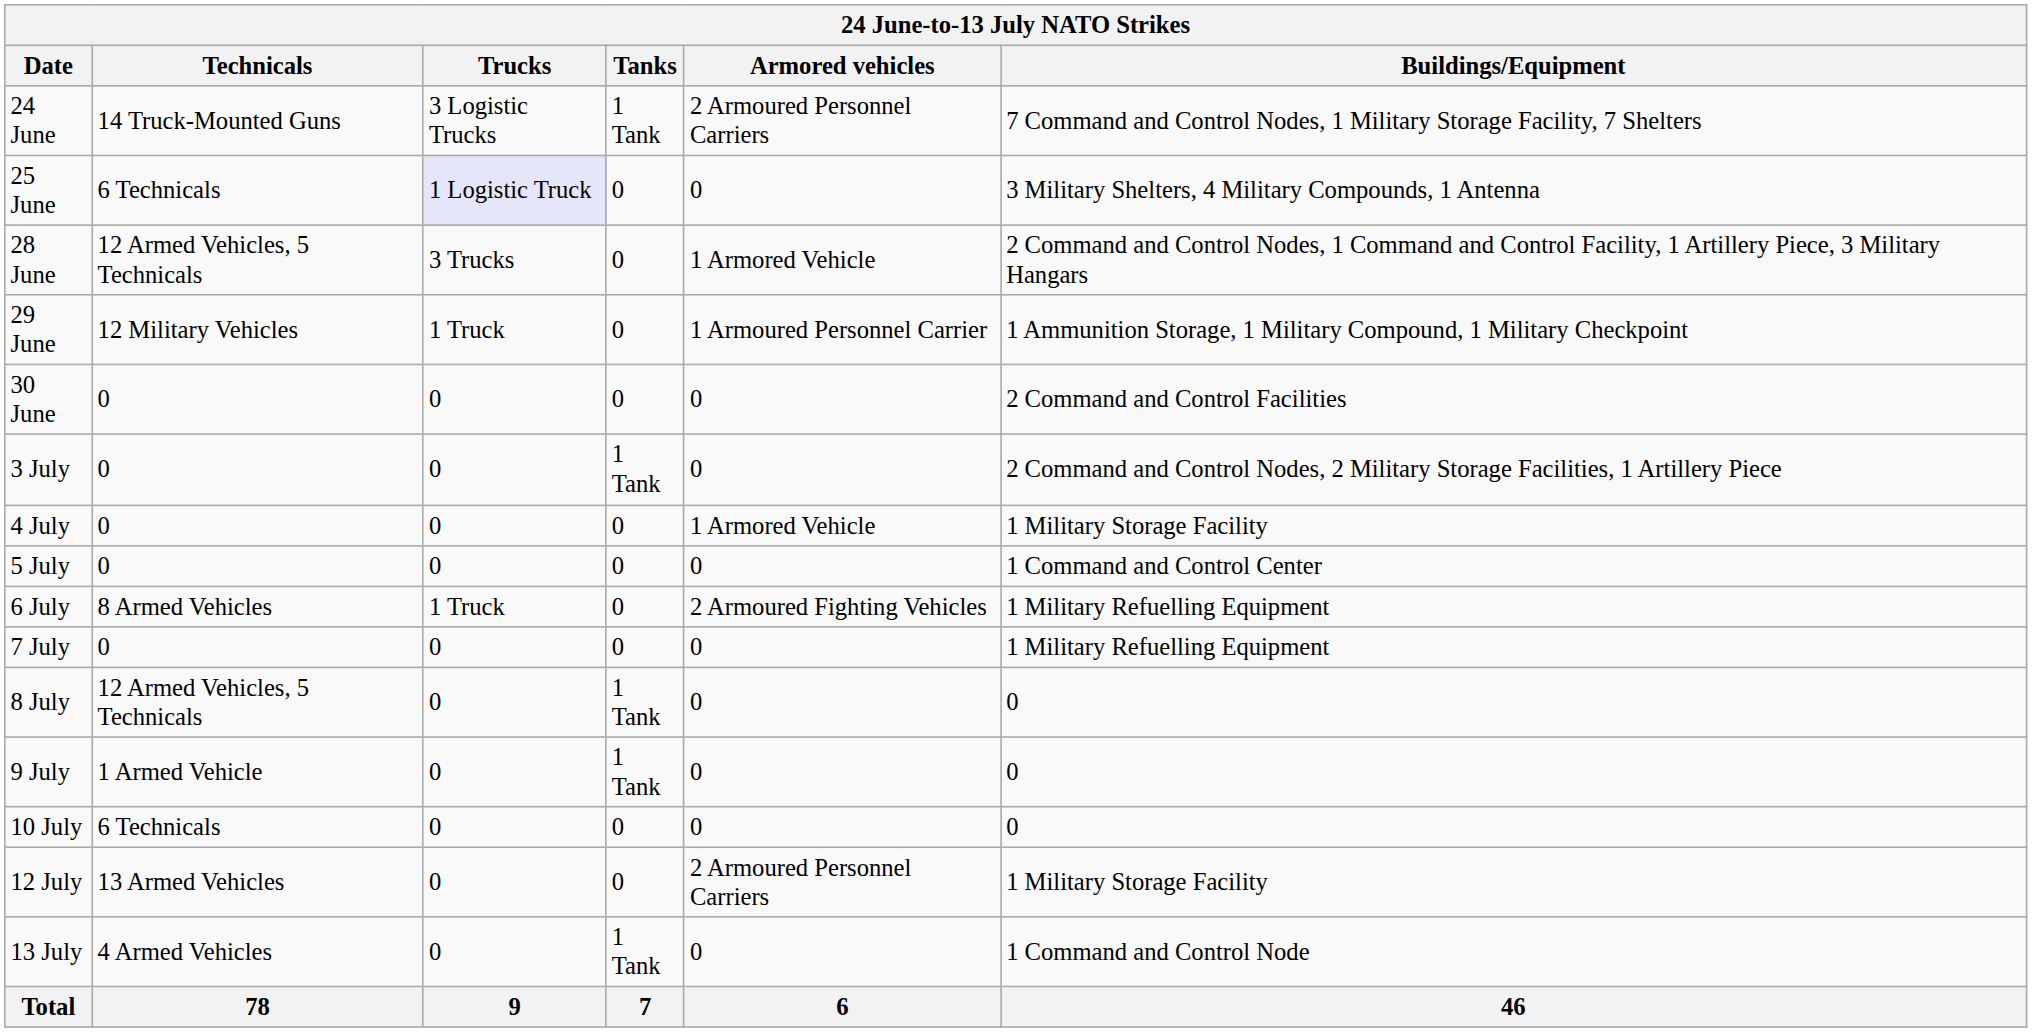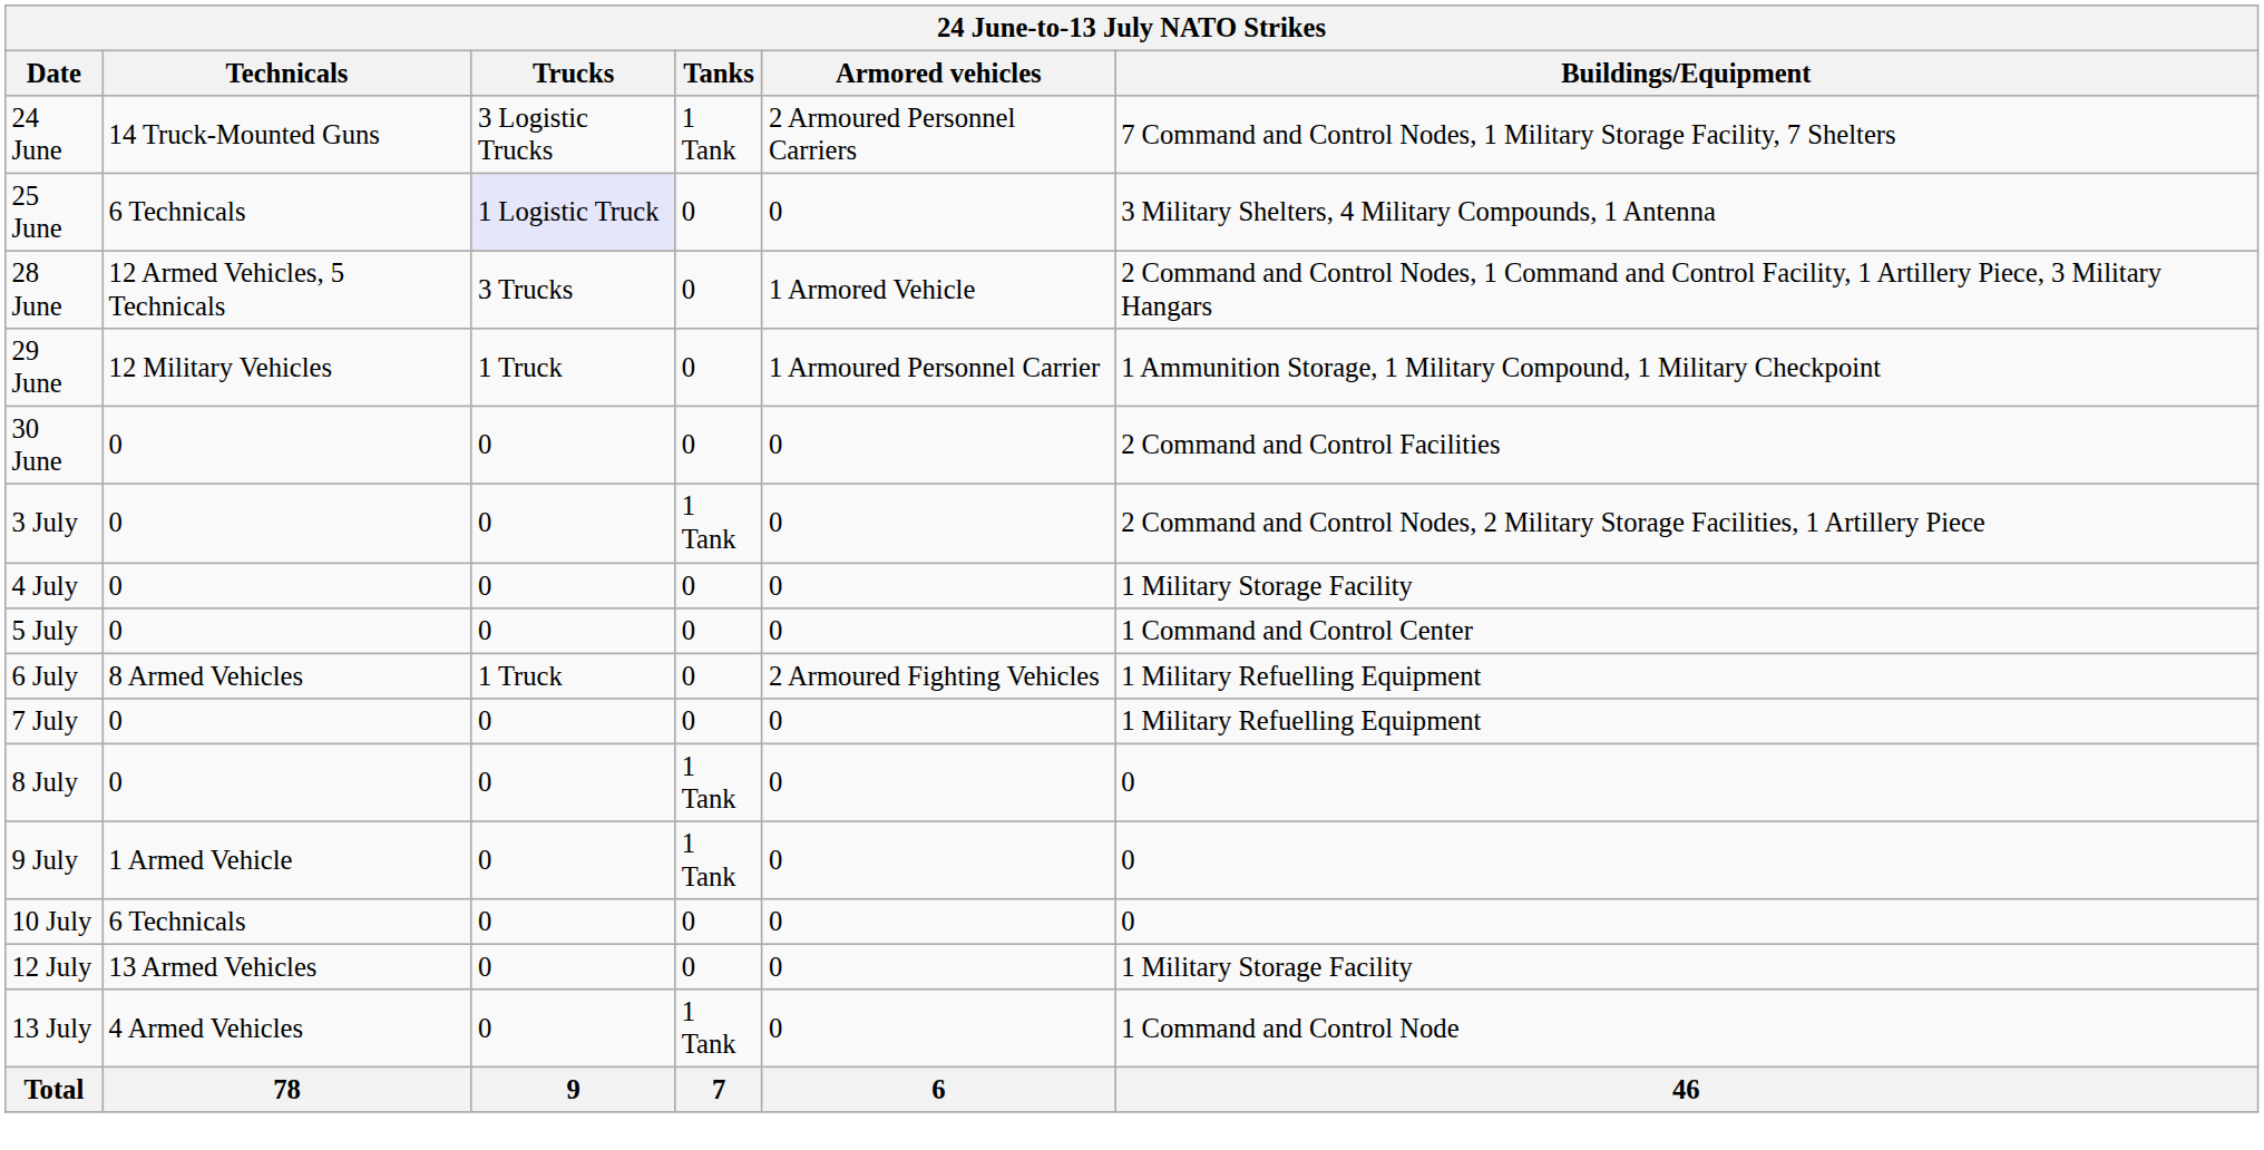 <table class="wikitable" style="font-size:95%;">
 <tr>
 <th colspan="6">24 June-to-13 July NATO Strikes</th>
 </tr>
 <tr>
 <th>Date</th>
 <th>Technicals</th>
 <th>Trucks</th>
 <th>Tanks</th>
 <th>Armored vehicles</th>
 <th>Buildings/Equipment</th>
 </tr>
 <tr>
 <td>24 June</td>
 <td>14 Truck-Mounted Guns</td>
 <td>3 Logistic Trucks</td>
 <td>1 Tank</td>
 <td>2 Armoured Personnel Carriers</td>
 <td>7 Command and Control Nodes, 1 Military Storage Facility, 7 Shelters</td>
 </tr>
 <tr>
 <td>25 June</td>
 <td>6 Technicals</td>
 <td style="background: lavender;">1 Logistic Truck</td>
 <td>0</td>
 <td>0</td>
 <td>3 Military Shelters, 4 Military Compounds, 1 Antenna</td>
 </tr>
 <tr>
 <td>28 June</td>
 <td>12 Armed Vehicles, 5 Technicals</td>
 <td>3 Trucks</td>
 <td>0</td>
 <td>1 Armored Vehicle</td>
 <td>2 Command and Control Nodes, 1 Command and Control Facility, 1 Artillery Piece, 3 Military Hangars</td>
 </tr>
 <tr>
 <td>29 June</td>
 <td>12 Military Vehicles</td>
 <td>1 Truck</td>
 <td>0</td>
 <td>1 Armoured Personnel Carrier</td>
 <td>1 Ammunition Storage, 1 Military Compound, 1 Military Checkpoint</td>
 </tr>
 <tr>
 <td>30 June</td>
 <td>0</td>
 <td>0</td>
 <td>0</td>
 <td>0</td>
 <td>2 Command and Control Facilities</td>
 </tr>
 <tr>
 <td>3 July</td>
 <td>0</td>
 <td>0</td>
 <td>1 Tank</td>
 <td>0</td>
 <td>2 Command and Control Nodes, 2 Military Storage Facilities, 1 Artillery Piece</td>
 </tr>
 <tr>
 <td>4 July</td>
 <td>0</td>
 <td>0</td>
 <td>0</td>
-<td>1 Armored Vehicle</td>
+<td>0</td>
 <td>1 Military Storage Facility</td>
 </tr>
 <tr>
 <td>5 July</td>
 <td>0</td>
 <td>0</td>
 <td>0</td>
 <td>0</td>
 <td>1 Command and Control Center</td>
 </tr>
 <tr>
 <td>6 July</td>
 <td>8 Armed Vehicles</td>
 <td>1 Truck</td>
 <td>0</td>
 <td>2 Armoured Fighting Vehicles</td>
 <td>1 Military Refuelling Equipment</td>
 </tr>
 <tr>
 <td>7 July</td>
 <td>0</td>
 <td>0</td>
 <td>0</td>
 <td>0</td>
 <td>1 Military Refuelling Equipment</td>
 </tr>
 <tr>
 <td>8 July</td>
-<td>12 Armed Vehicles, 5 Technicals</td>
+<td>0</td>
 <td>0</td>
 <td>1 Tank</td>
 <td>0</td>
 <td>0</td>
 </tr>
 <tr>
 <td>9 July</td>
 <td>1 Armed Vehicle</td>
 <td>0</td>
 <td>1 Tank</td>
 <td>0</td>
 <td>0</td>
 </tr>
 <tr>
 <td>10 July</td>
 <td>6 Technicals</td>
 <td>0</td>
 <td>0</td>
 <td>0</td>
 <td>0</td>
 </tr>
 <tr>
 <td>12 July</td>
 <td>13 Armed Vehicles</td>
 <td>0</td>
 <td>0</td>
-<td>2 Armoured Personnel Carriers</td>
+<td>0</td>
 <td>1 Military Storage Facility</td>
 </tr>
 <tr>
 <td>13 July</td>
 <td>4 Armed Vehicles</td>
 <td>0</td>
 <td>1 Tank</td>
 <td>0</td>
 <td>1 Command and Control Node</td>
 </tr>
 <tr>
 <th>Total</th>
 <th>78</th>
 <th>9</th>
 <th>7</th>
 <th>6</th>
 <th>46</th>
 </tr>
 </table>
